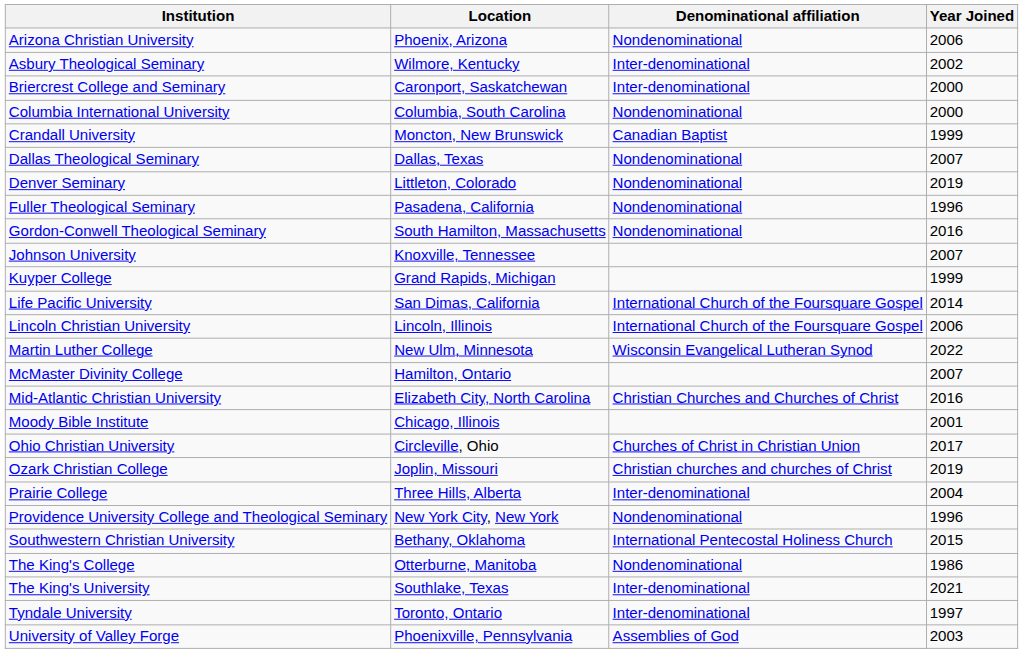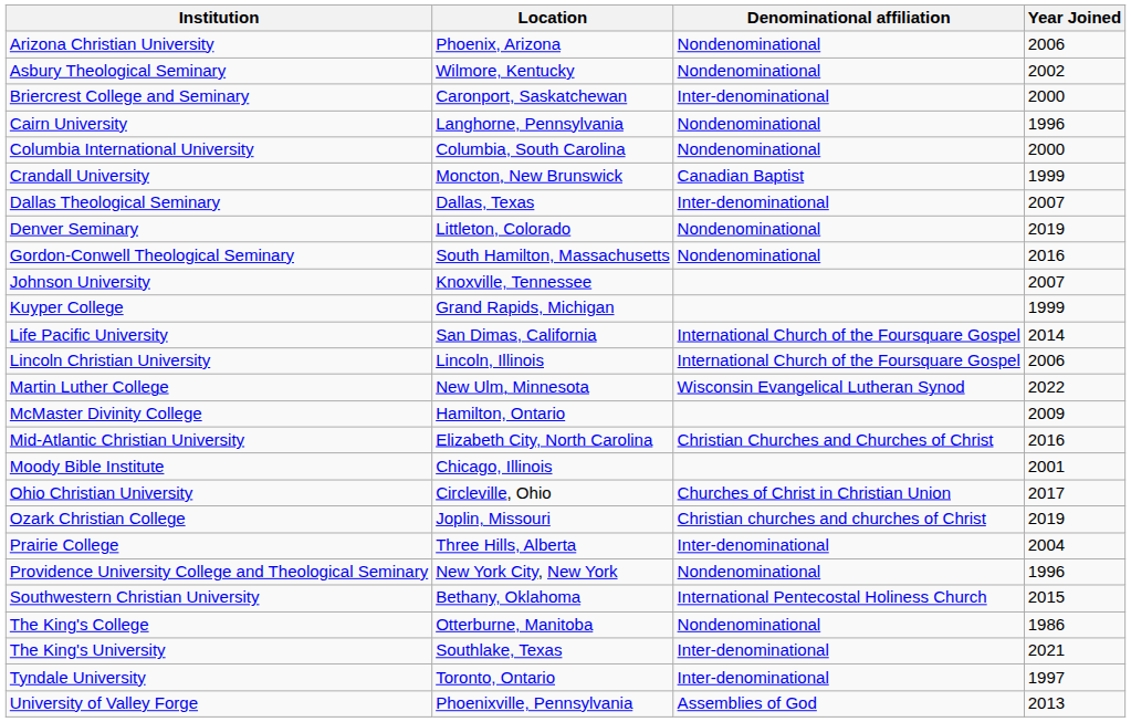 <table class="wikitable sortable" style="margin:auto;">
 <tr>
 <th>Institution</th>
 <th>Location</th>
 <th>Denominational affiliation</th>
 <th>Year Joined</th>
 </tr>
 <tr>
 <td><a href='#'>Arizona Christian University</a></td>
 <td><a href='#'>Phoenix, Arizona</a></td>
 <td><a href='#'>Nondenominational</a></td>
 <td>2006</td>
 </tr>
 <tr>
 <td><a href='#'>Asbury Theological Seminary</a></td>
 <td><a href='#'>Wilmore, Kentucky</a></td>
-<td><a href='#'>Inter-denominational</a></td>
+<td><a href='#'>Nondenominational</a></td>
 <td>2002</td>
 </tr>
 <tr>
 <td><a href='#'>Briercrest College and Seminary</a></td>
 <td><a href='#'>Caronport, Saskatchewan</a></td>
 <td><a href='#'>Inter-denominational</a></td>
 <td>2000</td>
+</tr>
+<tr>
+<td><a href='#'>Cairn University</a></td>
+<td><a href='#'>Langhorne, Pennsylvania</a></td>
+<td><a href='#'>Nondenominational</a></td>
+<td>1996</td>
 </tr>
 <tr>
 <td><a href='#'>Columbia International University</a></td>
 <td><a href='#'>Columbia, South Carolina</a></td>
 <td><a href='#'>Nondenominational</a></td>
 <td>2000</td>
 </tr>
 <tr>
 <td><a href='#'>Crandall University</a></td>
 <td><a href='#'>Moncton, New Brunswick</a></td>
 <td><a href='#'>Canadian Baptist</a></td>
 <td>1999</td>
 </tr>
 <tr>
 <td><a href='#'>Dallas Theological Seminary</a></td>
 <td><a href='#'>Dallas, Texas</a></td>
-<td><a href='#'>Nondenominational</a></td>
+<td><a href='#'>Inter-denominational</a></td>
 <td>2007</td>
 </tr>
 <tr>
 <td><a href='#'>Denver Seminary</a></td>
 <td><a href='#'>Littleton, Colorado</a></td>
 <td><a href='#'>Nondenominational</a></td>
 <td>2019</td>
-</tr>
-<tr>
-<td><a href='#'>Fuller Theological Seminary</a></td>
-<td><a href='#'>Pasadena, California</a></td>
-<td><a href='#'>Nondenominational</a></td>
-<td>1996</td>
 </tr>
 <tr>
 <td><a href='#'>Gordon-Conwell Theological Seminary</a></td>
 <td><a href='#'>South Hamilton, Massachusetts</a></td>
 <td><a href='#'>Nondenominational</a></td>
 <td>2016</td>
 </tr>
 <tr>
 <td><a href='#'>Johnson University</a></td>
 <td><a href='#'>Knoxville, Tennessee</a></td>
 <td></td>
 <td>2007</td>
 </tr>
 <tr>
 <td><a href='#'>Kuyper College</a></td>
 <td><a href='#'>Grand Rapids, Michigan</a></td>
 <td></td>
 <td>1999</td>
 </tr>
 <tr>
 <td><a href='#'>Life Pacific University</a></td>
 <td><a href='#'>San Dimas, California</a></td>
 <td><a href='#'>International Church of the Foursquare Gospel</a></td>
 <td>2014</td>
 </tr>
 <tr>
 <td><a href='#'>Lincoln Christian University</a></td>
 <td><a href='#'>Lincoln, Illinois</a></td>
 <td><a href='#'>International Church of the Foursquare Gospel</a></td>
 <td>2006</td>
 </tr>
 <tr>
 <td><a href='#'>Martin Luther College</a></td>
 <td><a href='#'>New Ulm, Minnesota</a></td>
 <td><a href='#'>Wisconsin Evangelical Lutheran Synod</a></td>
 <td>2022</td>
 </tr>
 <tr>
 <td><a href='#'>McMaster Divinity College</a></td>
 <td><a href='#'>Hamilton, Ontario</a></td>
 <td></td>
-<td>2007</td>
+<td>2009</td>
 </tr>
 <tr>
 <td><a href='#'>Mid-Atlantic Christian University</a></td>
 <td><a href='#'>Elizabeth City, North Carolina</a></td>
 <td><a href='#'>Christian Churches and Churches of Christ</a></td>
 <td>2016</td>
 </tr>
 <tr>
 <td><a href='#'>Moody Bible Institute</a></td>
 <td><a href='#'>Chicago, Illinois</a></td>
 <td></td>
 <td>2001</td>
 </tr>
 <tr>
 <td><a href='#'>Ohio Christian University</a></td>
 <td><a href='#'>Circleville</a>, Ohio</td>
 <td><a href='#'>Churches of Christ in Christian Union</a></td>
 <td>2017</td>
 </tr>
 <tr>
 <td><a href='#'>Ozark Christian College</a></td>
 <td><a href='#'>Joplin, Missouri</a></td>
 <td><a href='#'>Christian churches and churches of Christ</a></td>
 <td>2019</td>
 </tr>
 <tr>
 <td><a href='#'>Prairie College</a></td>
 <td><a href='#'>Three Hills, Alberta</a></td>
 <td><a href='#'>Inter-denominational</a></td>
 <td>2004</td>
 </tr>
 <tr>
 <td><a href='#'>Providence University College and Theological Seminary</a></td>
 <td><a href='#'>New York City</a>, <a href='#'>New York</a></td>
 <td><a href='#'>Nondenominational</a></td>
 <td>1996</td>
 </tr>
 <tr>
 <td><a href='#'>Southwestern Christian University</a></td>
 <td><a href='#'>Bethany, Oklahoma</a></td>
 <td><a href='#'>International Pentecostal Holiness Church</a></td>
 <td>2015</td>
 </tr>
 <tr>
 <td><a href='#'>The King's College</a></td>
 <td><a href='#'>Otterburne, Manitoba</a></td>
 <td><a href='#'>Nondenominational</a></td>
 <td>1986</td>
 </tr>
 <tr>
 <td><a href='#'>The King's University</a></td>
 <td><a href='#'>Southlake, Texas</a></td>
 <td><a href='#'>Inter-denominational</a></td>
 <td>2021</td>
 </tr>
 <tr>
 <td><a href='#'>Tyndale University</a></td>
 <td><a href='#'>Toronto, Ontario</a></td>
 <td><a href='#'>Inter-denominational</a></td>
 <td>1997</td>
 </tr>
 <tr>
 <td><a href='#'>University of Valley Forge</a></td>
 <td><a href='#'>Phoenixville, Pennsylvania</a></td>
 <td><a href='#'>Assemblies of God</a></td>
-<td>2003</td>
+<td>2013</td>
 </tr>
 </table>
